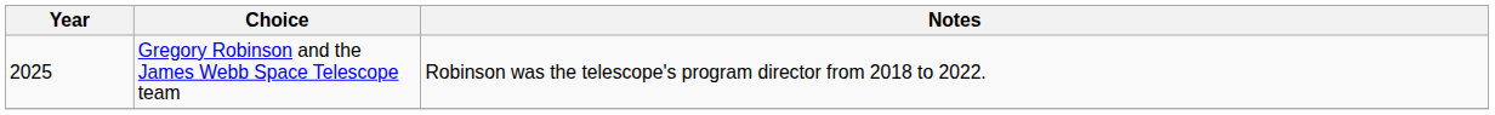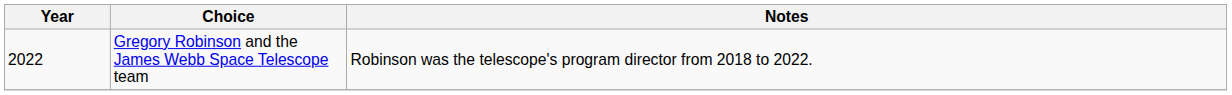 <table class="wikitable unsortable plainrowheaders">
 <tr>
 <th scope="col" width="2%">Year</th>
 <th scope="col" width="5%">Choice</th>
 <th scope="col" width="20%">Notes</th>
 </tr>
 <tr>
-<td>2025</td>
+<td>2022</td>
 <td><a href='#'>Gregory Robinson</a> and the <a href='#'>James Webb Space Telescope</a> team</td>
 <td>Robinson was the telescope's program director from 2018 to 2022.</td>
 </tr>
 <tr>
 </tr>
 </table>
